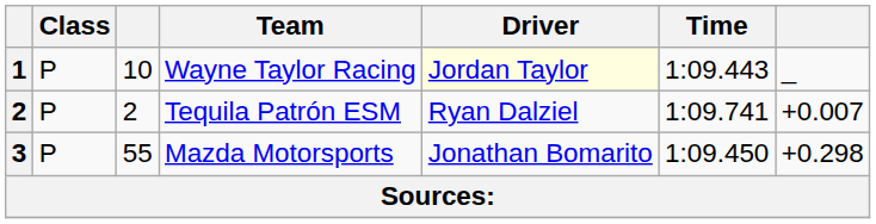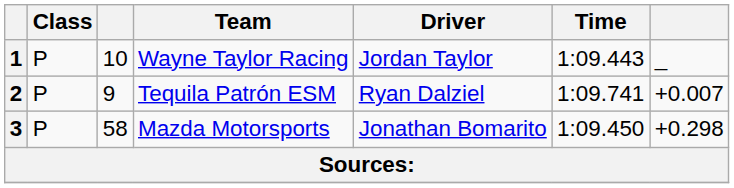 <table class="wikitable">
 <tr>
 <th scope="col"></th>
 <th scope="col">Class</th>
 <th scope="col"></th>
 <th scope="col">Team</th>
 <th scope="col">Driver</th>
 <th scope="col">Time</th>
 <th scope="col"></th>
 </tr>
 <tr>
 <th scope="row">1</th>
 <td>P</td>
 <td>10</td>
 <td><a href='#'>Wayne Taylor Racing</a></td>
-<td style="background: lightyellow;"><a href='#'>Jordan Taylor</a></td>
+<td><a href='#'>Jordan Taylor</a></td>
 <td>1:09.443</td>
 <td>_</td>
 </tr>
 <tr>
 <th scope="row">2</th>
 <td>P</td>
-<td>2</td>
+<td>9</td>
 <td><a href='#'>Tequila Patrón ESM</a></td>
 <td><a href='#'>Ryan Dalziel</a></td>
 <td>1:09.741</td>
 <td>+0.007</td>
 </tr>
 <tr>
 <th scope="row">3</th>
 <td>P</td>
-<td>55</td>
+<td>58</td>
 <td><a href='#'>Mazda Motorsports</a></td>
 <td><a href='#'>Jonathan Bomarito</a></td>
 <td>1:09.450</td>
 <td>+0.298</td>
 </tr>
 <tr>
 <th colspan="7">Sources:</th>
 </tr>
 <tr>
 </tr>
 </table>
